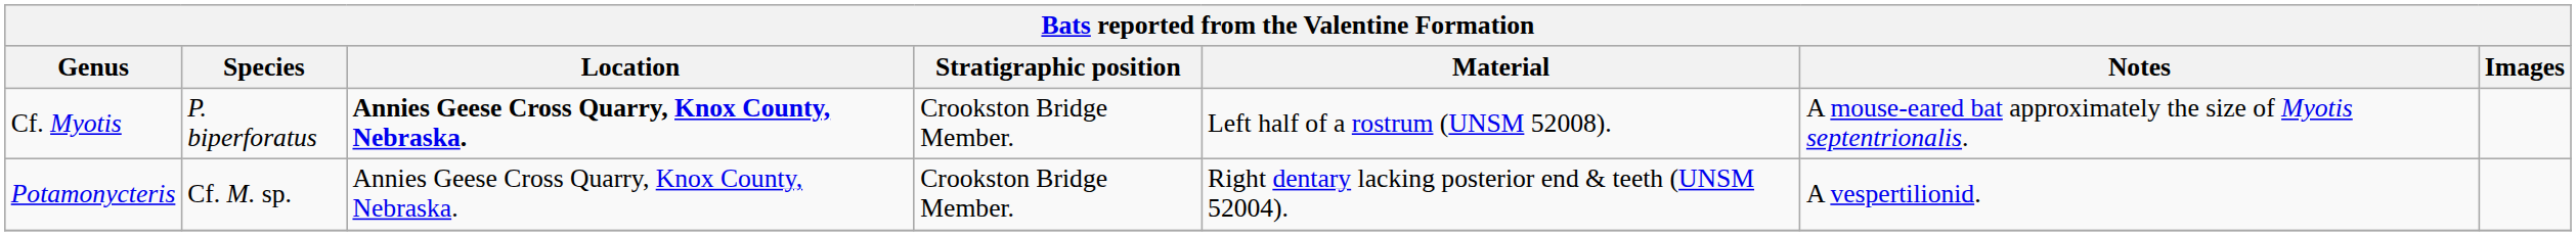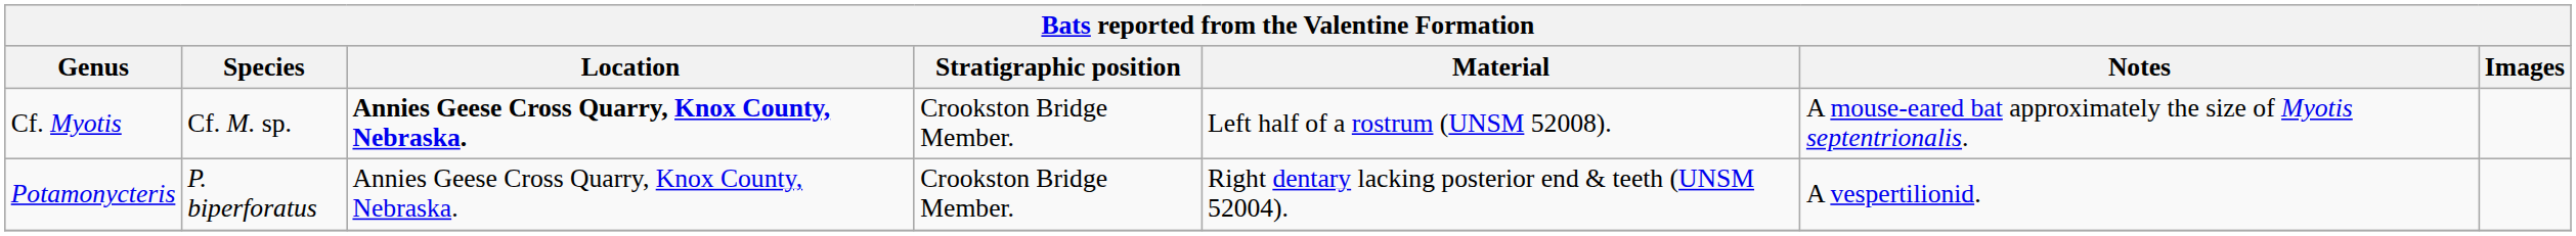 <table class="wikitable" align="center">
 <tr>
 <th colspan="7" align="center"><strong><a href='#'>Bats</a> reported from the Valentine Formation</strong></th>
 </tr>
 <tr>
 <th>Genus</th>
 <th>Species</th>
 <th>Location</th>
 <th><strong>Stratigraphic position</strong></th>
 <th><strong>Material</strong></th>
 <th>Notes</th>
 <th>Images</th>
 </tr>
 <tr>
 <td>Cf. <em><a href='#'>Myotis</a></em></td>
-<td><em>P. biperforatus</em></td>
+<td>Cf. <em>M.</em> sp.</td>
 <td><strong>Annies Geese Cross Quarry, <a href='#'>Knox County, Nebraska</a>.</strong></td>
 <td>Crookston Bridge Member.</td>
 <td>Left half of a <a href='#'>rostrum</a> (<a href='#'>UNSM</a> 52008).</td>
 <td>A <a href='#'>mouse-eared bat</a> approximately the size of <em><a href='#'>Myotis septentrionalis</a></em>.</td>
 <td></td>
 </tr>
 <tr>
 <td><em><a href='#'>Potamonycteris</a></em></td>
-<td>Cf. <em>M.</em> sp.</td>
+<td><em>P. biperforatus</em></td>
 <td>Annies Geese Cross Quarry, <a href='#'>Knox County, Nebraska</a>.</td>
 <td>Crookston Bridge Member.</td>
 <td>Right <a href='#'>dentary</a> lacking posterior end & teeth (<a href='#'>UNSM</a> 52004).</td>
 <td>A <a href='#'>vespertilionid</a>.</td>
 <td></td>
 </tr>
 <tr>
 </tr>
 </table>
